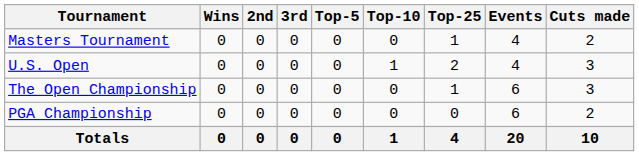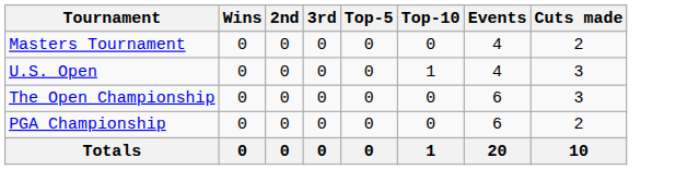 <table class=wikitable style=text-align:center>
 <tr>
 <th>Tournament</th>
 <th>Wins</th>
 <th>2nd</th>
 <th>3rd</th>
 <th>Top-5</th>
 <th>Top-10</th>
-<th>Top-25</th>
 <th>Events</th>
 <th>Cuts made</th>
 </tr>
 <tr>
 <td align=left><a href='#'>Masters Tournament</a></td>
 <td>0</td>
 <td>0</td>
 <td>0</td>
 <td>0</td>
 <td>0</td>
-<td>1</td>
 <td>4</td>
 <td>2</td>
 </tr>
 <tr>
 <td align=left><a href='#'>U.S. Open</a></td>
 <td>0</td>
 <td>0</td>
 <td>0</td>
 <td>0</td>
 <td>1</td>
-<td>2</td>
 <td>4</td>
 <td>3</td>
 </tr>
 <tr>
 <td align=left><a href='#'>The Open Championship</a></td>
 <td>0</td>
 <td>0</td>
 <td>0</td>
 <td>0</td>
 <td>0</td>
-<td>1</td>
 <td>6</td>
 <td>3</td>
 </tr>
 <tr>
 <td align=left><a href='#'>PGA Championship</a></td>
-<td>0</td>
 <td>0</td>
 <td>0</td>
 <td>0</td>
 <td>0</td>
 <td>0</td>
 <td>6</td>
 <td>2</td>
 </tr>
 <tr>
 <th>Totals</th>
 <th>0</th>
 <th>0</th>
 <th>0</th>
 <th>0</th>
 <th>1</th>
-<th>4</th>
 <th>20</th>
 <th>10</th>
 </tr>
 </table>
